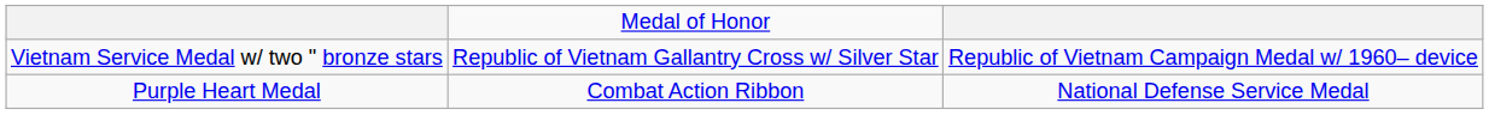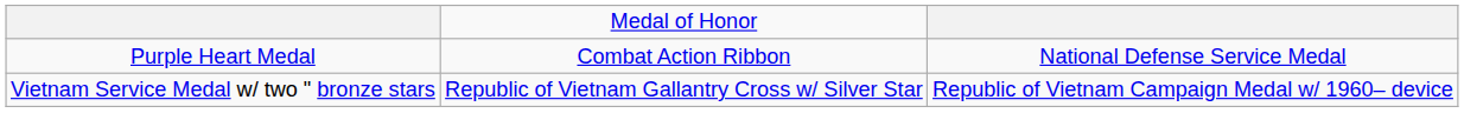 <table class="wikitable" style="margin:1em auto; text-align:center;">
 <tr>
 <th></th>
 <td><a href='#'>Medal of Honor</a></td>
 <th></th>
 </tr>
 <tr>
+<td><a href='#'>Purple Heart Medal</a></td>
+<td><a href='#'>Combat Action Ribbon</a></td>
+<td><a href='#'>National Defense Service Medal</a></td>
+</tr>
+<tr>
 <td><a href='#'>Vietnam Service Medal</a> w/ two " <a href='#'>bronze stars</a></td>
 <td><a href='#'>Republic of Vietnam Gallantry Cross w/ Silver Star</a></td>
 <td><a href='#'>Republic of Vietnam Campaign Medal w/ 1960– device</a></td>
 </tr>
-<tr>
-<td><a href='#'>Purple Heart Medal</a></td>
-<td><a href='#'>Combat Action Ribbon</a></td>
-<td><a href='#'>National Defense Service Medal</a></td>
-</tr>
 </table>
